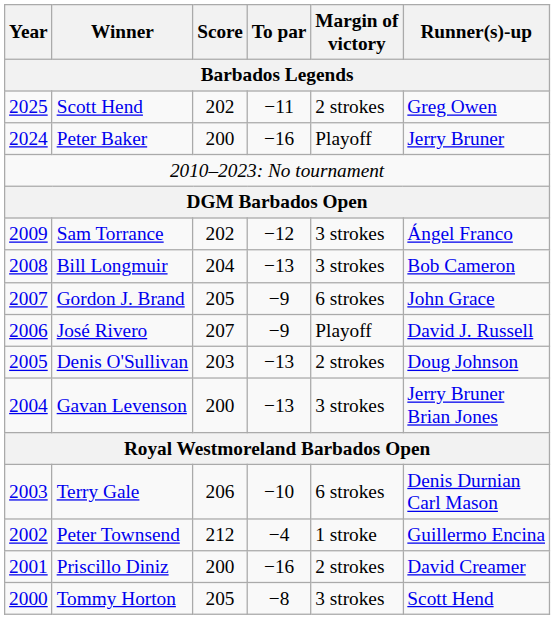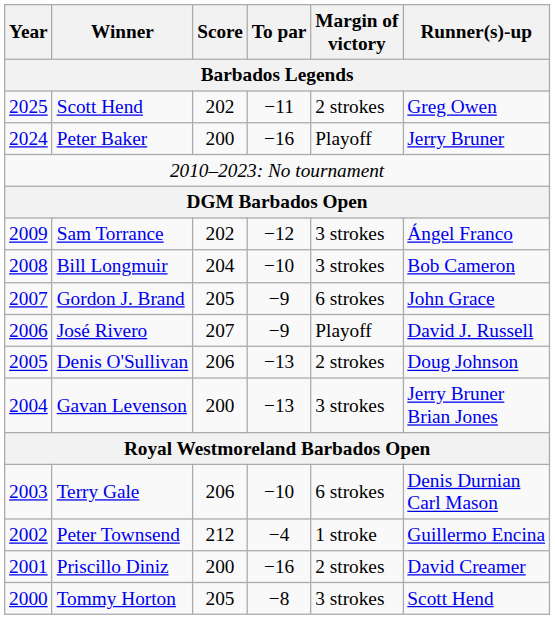 <table class="wikitable" style="font-size:95%">
 <tr>
 <th>Year</th>
 <th>Winner</th>
 <th>Score</th>
 <th>To par</th>
 <th>Margin of<br>victory</th>
 <th>Runner(s)-up</th>
 </tr>
 <tr>
 <th colspan=7>Barbados Legends</th>
 </tr>
 <tr>
 <td><a href='#'>2025</a></td>
 <td> <a href='#'>Scott Hend</a></td>
 <td align=center>202</td>
 <td align=center>−11</td>
 <td>2 strokes</td>
 <td> <a href='#'>Greg Owen</a></td>
 </tr>
 <tr>
 <td><a href='#'>2024</a></td>
 <td> <a href='#'>Peter Baker</a></td>
 <td align=center>200</td>
 <td align=center>−16</td>
 <td>Playoff</td>
 <td> <a href='#'>Jerry Bruner</a></td>
 </tr>
 <tr>
 <td colspan=7 align=center><em>2010–2023: No tournament</em></td>
 </tr>
 <tr>
 <th colspan=7>DGM Barbados Open</th>
 </tr>
 <tr>
 <td><a href='#'>2009</a></td>
 <td> <a href='#'>Sam Torrance</a></td>
 <td align=center>202</td>
 <td align=center>−12</td>
 <td>3 strokes</td>
 <td> <a href='#'>Ángel Franco</a></td>
 </tr>
 <tr>
 <td><a href='#'>2008</a></td>
 <td> <a href='#'>Bill Longmuir</a></td>
 <td align=center>204</td>
-<td align=center>−13</td>
+<td align=center>−10</td>
 <td>3 strokes</td>
 <td> <a href='#'>Bob Cameron</a></td>
 </tr>
 <tr>
 <td><a href='#'>2007</a></td>
 <td> <a href='#'>Gordon J. Brand</a></td>
 <td align=center>205</td>
 <td align=center>−9</td>
 <td>6 strokes</td>
 <td> <a href='#'>John Grace</a></td>
 </tr>
 <tr>
 <td><a href='#'>2006</a></td>
 <td> <a href='#'>José Rivero</a></td>
 <td align=center>207</td>
 <td align=center>−9</td>
 <td>Playoff</td>
 <td> <a href='#'>David J. Russell</a></td>
 </tr>
 <tr>
 <td><a href='#'>2005</a></td>
 <td> <a href='#'>Denis O'Sullivan</a></td>
-<td align=center>203</td>
+<td align=center>206</td>
 <td align=center>−13</td>
 <td>2 strokes</td>
 <td> <a href='#'>Doug Johnson</a></td>
 </tr>
 <tr>
 <td><a href='#'>2004</a></td>
 <td> <a href='#'>Gavan Levenson</a></td>
 <td align=center>200</td>
 <td align=center>−13</td>
 <td>3 strokes</td>
 <td> <a href='#'>Jerry Bruner</a><br> <a href='#'>Brian Jones</a></td>
 </tr>
 <tr>
 <th colspan=7>Royal Westmoreland Barbados Open</th>
 </tr>
 <tr>
 <td><a href='#'>2003</a></td>
 <td> <a href='#'>Terry Gale</a></td>
 <td align=center>206</td>
 <td align=center>−10</td>
 <td>6 strokes</td>
 <td> <a href='#'>Denis Durnian</a><br> <a href='#'>Carl Mason</a></td>
 </tr>
 <tr>
 <td><a href='#'>2002</a></td>
 <td> <a href='#'>Peter Townsend</a></td>
 <td align=center>212</td>
 <td align=center>−4</td>
 <td>1 stroke</td>
 <td> <a href='#'>Guillermo Encina</a></td>
 </tr>
 <tr>
 <td><a href='#'>2001</a></td>
 <td> <a href='#'>Priscillo Diniz</a></td>
 <td align=center>200</td>
 <td align=center>−16</td>
 <td>2 strokes</td>
 <td> <a href='#'>David Creamer</a></td>
 </tr>
 <tr>
 <td><a href='#'>2000</a></td>
 <td> <a href='#'>Tommy Horton</a></td>
 <td align=center>205</td>
 <td align=center>−8</td>
 <td>3 strokes</td>
 <td> <a href='#'>Scott Hend</a></td>
 </tr>
 </table>
